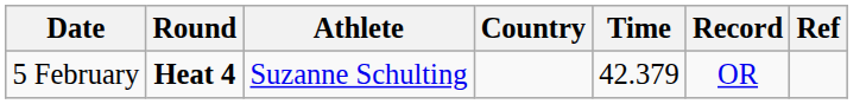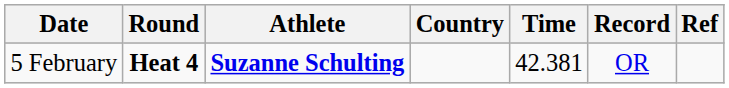 <table class="wikitable sortable" style="text-align:center">
 <tr>
 <th>Date</th>
 <th>Round</th>
 <th>Athlete</th>
 <th>Country</th>
 <th>Time</th>
 <th>Record</th>
 <th>Ref</th>
 </tr>
 <tr>
 <td>5 February</td>
 <td><strong>Heat 4</strong></td>
-<td align=left><a href='#'>Suzanne Schulting</a></td>
+<td align=left><strong><a href='#'>Suzanne Schulting</a></strong></td>
 <td align=left></td>
-<td>42.379</td>
+<td>42.381</td>
 <td><a href='#'>OR</a></td>
 <td align=center></td>
 </tr>
 </table>
